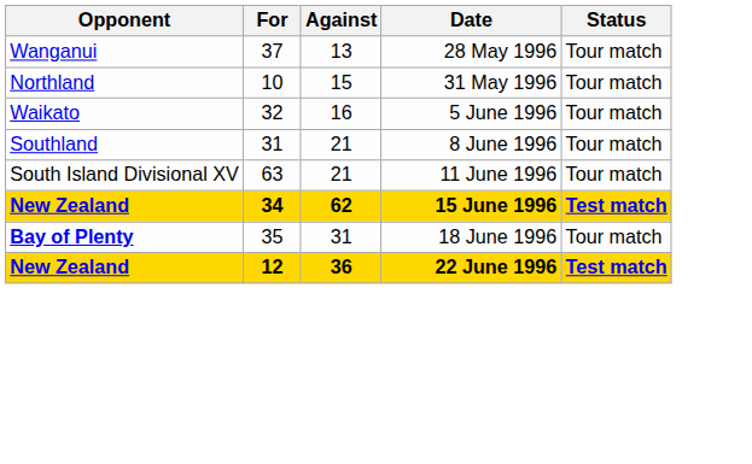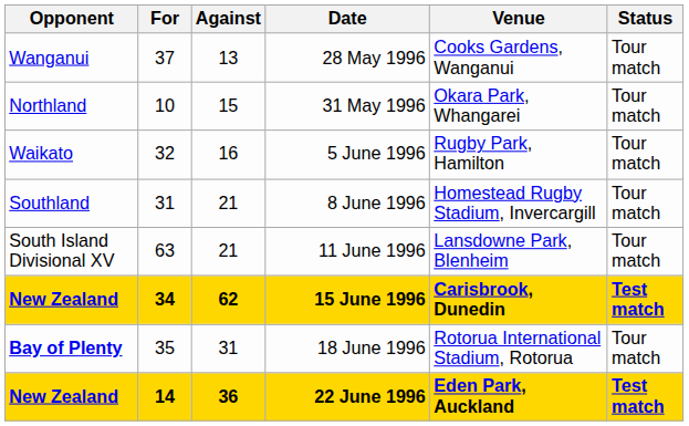 <table class=wikitable>
 <tr>
 <th>Opponent</th>
 <th>For</th>
 <th>Against</th>
 <th>Date</th>
+<th>Venue</th>
 <th>Status</th>
 </tr>
 <tr style="background:#fdfdfd;">
 <td><a href='#'>Wanganui</a></td>
 <td style="text-align:center; width:40px;">37</td>
 <td style="text-align:center; width:40px;">13</td>
 <td style="width:140px; text-align:right;">28 May 1996</td>
+<td><a href='#'>Cooks Gardens</a>, Wanganui</td>
 <td>Tour match</td>
 </tr>
 <tr style="background:#fdfdfd;">
 <td><a href='#'>Northland</a></td>
 <td style="text-align:center; width:40px;">10</td>
 <td style="text-align:center; width:40px;">15</td>
 <td style="width:140px; text-align:right;">31 May 1996</td>
+<td><a href='#'>Okara Park</a>, Whangarei</td>
 <td>Tour match</td>
 </tr>
 <tr style="background:#fdfdfd;">
 <td><a href='#'>Waikato</a></td>
 <td style="text-align:center; width:40px;">32</td>
 <td style="text-align:center; width:40px;">16</td>
 <td style="width:140px; text-align:right;">5 June 1996</td>
+<td><a href='#'>Rugby Park</a>, Hamilton</td>
 <td>Tour match</td>
 </tr>
 <tr style="background:#fdfdfd;">
 <td><a href='#'>Southland</a></td>
 <td style="text-align:center; width:40px;">31</td>
 <td style="text-align:center; width:40px;">21</td>
 <td style="width:140px; text-align:right;">8 June 1996</td>
+<td><a href='#'>Homestead Rugby Stadium</a>, Invercargill</td>
 <td>Tour match</td>
 </tr>
 <tr style="background:#fdfdfd;">
 <td>South Island Divisional XV</td>
 <td style="text-align:center; width:40px;">63</td>
 <td style="text-align:center; width:40px;">21</td>
 <td style="width:140px; text-align:right;">11 June 1996</td>
+<td><a href='#'>Lansdowne Park</a>, <a href='#'>Blenheim</a></td>
 <td>Tour match</td>
 </tr>
 <tr style="background:gold;">
 <td><strong><a href='#'>New Zealand</a></strong></td>
 <td style="text-align:center; width:40px;"><strong>34</strong></td>
 <td style="text-align:center; width:40px;"><strong>62</strong></td>
 <td style="width:140px; text-align:right;"><strong>15 June 1996</strong></td>
+<td><strong><a href='#'>Carisbrook</a>, Dunedin</strong></td>
 <td><strong><a href='#'>Test match</a></strong></td>
 </tr>
 <tr style="background:#fdfdfd;">
 <td><strong><a href='#'>Bay of Plenty</a></strong></td>
 <td style="text-align:center; width:40px;">35</td>
 <td style="text-align:center; width:40px;">31</td>
 <td style="width:140px; text-align:right;">18 June 1996</td>
+<td><a href='#'>Rotorua International Stadium</a>, Rotorua</td>
 <td>Tour match</td>
 </tr>
 <tr style="background:gold;">
 <td><strong><a href='#'>New Zealand</a></strong></td>
-<td style="text-align:center; width:40px;"><strong>12</strong></td>
+<td style="text-align:center; width:40px;"><strong>14</strong></td>
 <td style="text-align:center; width:40px;"><strong>36</strong></td>
 <td style="width:140px; text-align:right;"><strong>22 June 1996</strong></td>
+<td><strong><a href='#'>Eden Park</a>, Auckland</strong></td>
 <td><strong><a href='#'>Test match</a></strong></td>
 </tr>
 </table>
